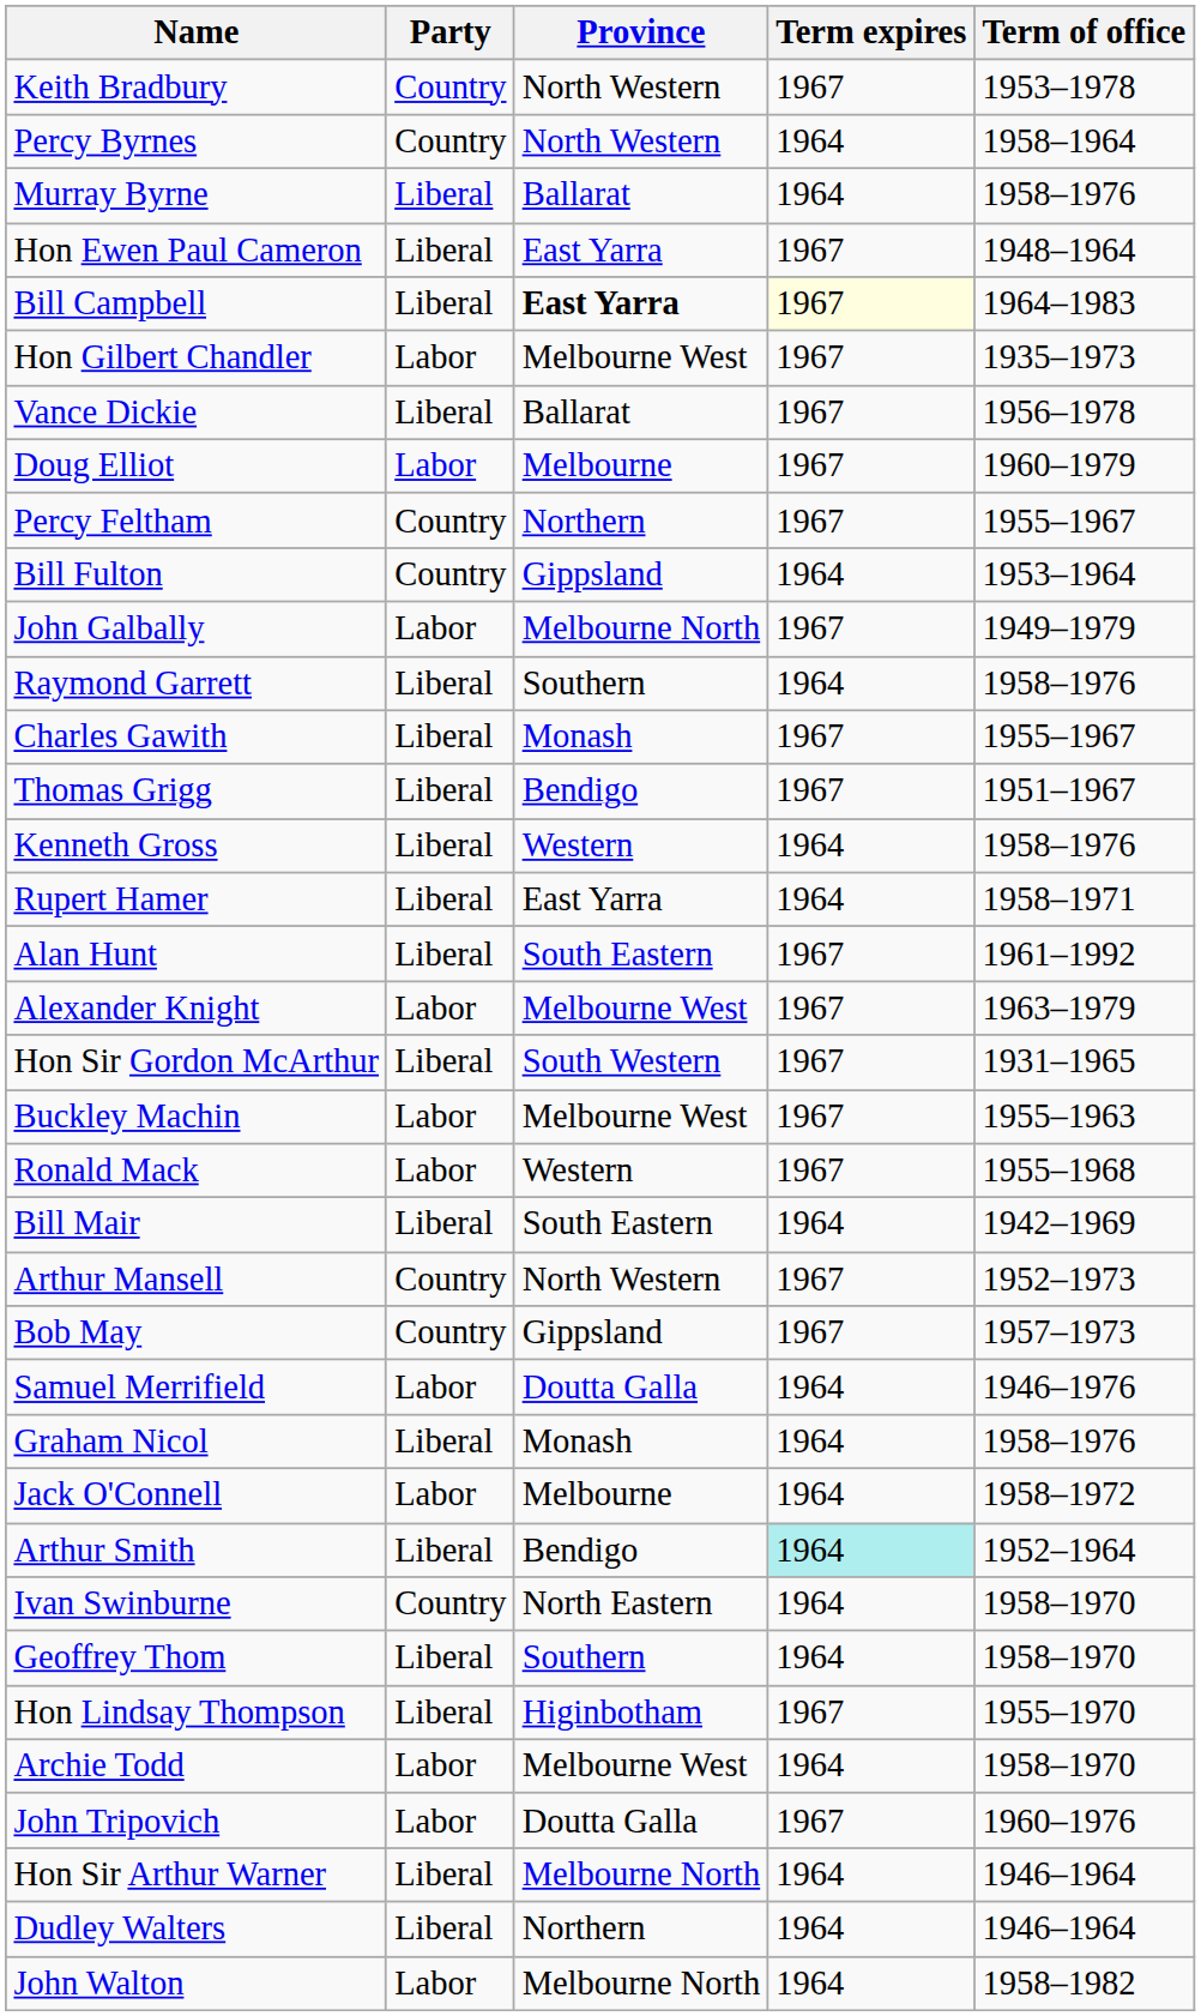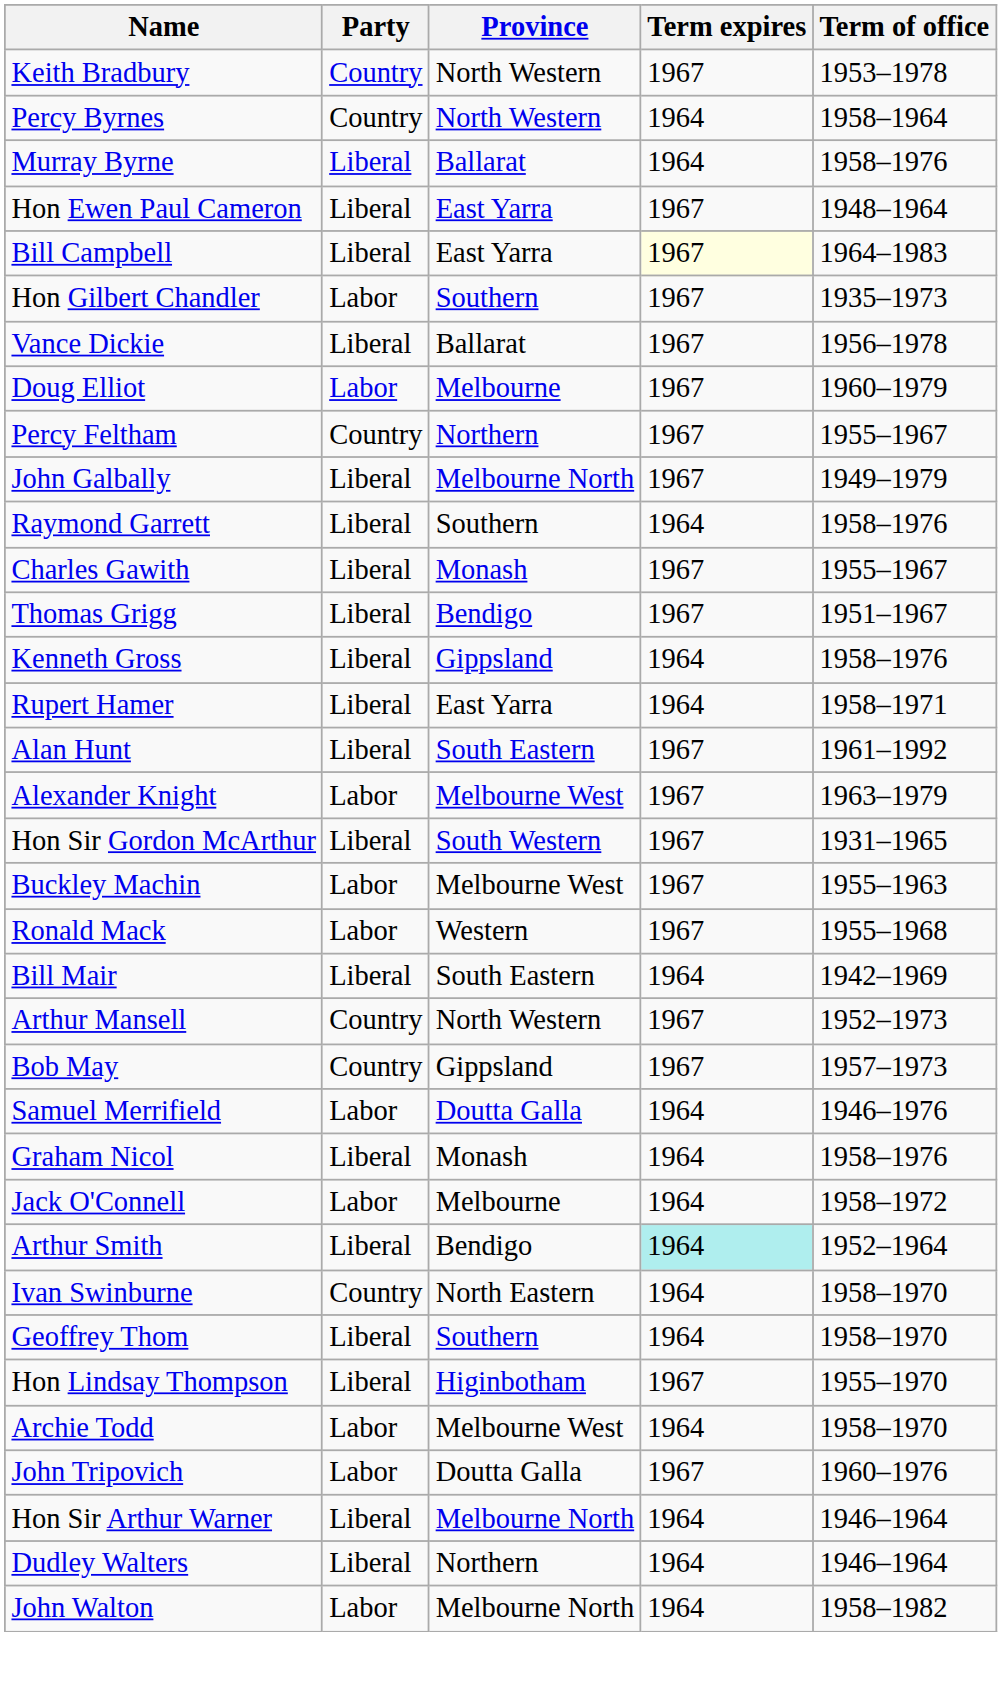 <table class="wikitable sortable">
 <tr>
 <th>Name</th>
 <th>Party</th>
 <th><a href='#'>Province</a></th>
 <th>Term expires</th>
 <th>Term of office</th>
 </tr>
 <tr>
 <td><a href='#'>Keith Bradbury</a></td>
 <td><a href='#'>Country</a></td>
 <td>North Western</td>
 <td>1967</td>
 <td>1953–1978</td>
 </tr>
 <tr>
 <td><a href='#'>Percy Byrnes</a></td>
 <td>Country</td>
 <td><a href='#'>North Western</a></td>
 <td>1964</td>
 <td>1958–1964</td>
 </tr>
 <tr>
 <td><a href='#'>Murray Byrne</a></td>
 <td><a href='#'>Liberal</a></td>
 <td><a href='#'>Ballarat</a></td>
 <td>1964</td>
 <td>1958–1976</td>
 </tr>
 <tr>
 <td>Hon <a href='#'>Ewen Paul Cameron</a></td>
 <td>Liberal</td>
 <td><a href='#'>East Yarra</a></td>
 <td>1967</td>
 <td>1948–1964</td>
 </tr>
 <tr>
 <td><a href='#'>Bill Campbell</a></td>
 <td>Liberal</td>
-<td><strong>East Yarra</strong></td>
+<td>East Yarra</td>
 <td style="background: lightyellow;">1967</td>
 <td>1964–1983</td>
 </tr>
 <tr>
 <td>Hon <a href='#'>Gilbert Chandler</a></td>
 <td>Labor</td>
-<td>Melbourne West</td>
+<td><a href='#'>Southern</a></td>
 <td>1967</td>
 <td>1935–1973</td>
 </tr>
 <tr>
 <td><a href='#'>Vance Dickie</a></td>
 <td>Liberal</td>
 <td>Ballarat</td>
 <td>1967</td>
 <td>1956–1978</td>
 </tr>
 <tr>
 <td><a href='#'>Doug Elliot</a></td>
 <td><a href='#'>Labor</a></td>
 <td><a href='#'>Melbourne</a></td>
 <td>1967</td>
 <td>1960–1979</td>
 </tr>
 <tr>
 <td><a href='#'>Percy Feltham</a></td>
 <td>Country</td>
 <td><a href='#'>Northern</a></td>
 <td>1967</td>
 <td>1955–1967</td>
 </tr>
 <tr>
-<td><a href='#'>Bill Fulton</a></td>
-<td>Country</td>
-<td><a href='#'>Gippsland</a></td>
-<td>1964</td>
-<td>1953–1964</td>
-</tr>
-<tr>
 <td><a href='#'>John Galbally</a></td>
-<td>Labor</td>
+<td>Liberal</td>
 <td><a href='#'>Melbourne North</a></td>
 <td>1967</td>
 <td>1949–1979</td>
 </tr>
 <tr>
 <td><a href='#'>Raymond Garrett</a></td>
 <td>Liberal</td>
 <td>Southern</td>
 <td>1964</td>
 <td>1958–1976</td>
 </tr>
 <tr>
 <td><a href='#'>Charles Gawith</a></td>
 <td>Liberal</td>
 <td><a href='#'>Monash</a></td>
 <td>1967</td>
 <td>1955–1967</td>
 </tr>
 <tr>
 <td><a href='#'>Thomas Grigg</a></td>
 <td>Liberal</td>
 <td><a href='#'>Bendigo</a></td>
 <td>1967</td>
 <td>1951–1967</td>
 </tr>
 <tr>
 <td><a href='#'>Kenneth Gross</a></td>
 <td>Liberal</td>
-<td><a href='#'>Western</a></td>
+<td><a href='#'>Gippsland</a></td>
 <td>1964</td>
 <td>1958–1976</td>
 </tr>
 <tr>
 <td><a href='#'>Rupert Hamer</a></td>
 <td>Liberal</td>
 <td>East Yarra</td>
 <td>1964</td>
 <td>1958–1971</td>
 </tr>
 <tr>
 <td><a href='#'>Alan Hunt</a></td>
 <td>Liberal</td>
 <td><a href='#'>South Eastern</a></td>
 <td>1967</td>
 <td>1961–1992</td>
 </tr>
 <tr>
 <td><a href='#'>Alexander Knight</a></td>
 <td>Labor</td>
 <td><a href='#'>Melbourne West</a></td>
 <td>1967</td>
 <td>1963–1979</td>
 </tr>
 <tr>
 <td>Hon Sir <a href='#'>Gordon McArthur</a></td>
 <td>Liberal</td>
 <td><a href='#'>South Western</a></td>
 <td>1967</td>
 <td>1931–1965</td>
 </tr>
 <tr>
 <td><a href='#'>Buckley Machin</a></td>
 <td>Labor</td>
 <td>Melbourne West</td>
 <td>1967</td>
 <td>1955–1963</td>
 </tr>
 <tr>
 <td><a href='#'>Ronald Mack</a></td>
 <td>Labor</td>
 <td>Western</td>
 <td>1967</td>
 <td>1955–1968</td>
 </tr>
 <tr>
 <td><a href='#'>Bill Mair</a></td>
 <td>Liberal</td>
 <td>South Eastern</td>
 <td>1964</td>
 <td>1942–1969</td>
 </tr>
 <tr>
 <td><a href='#'>Arthur Mansell</a></td>
 <td>Country</td>
 <td>North Western</td>
 <td>1967</td>
 <td>1952–1973</td>
 </tr>
 <tr>
 <td><a href='#'>Bob May</a></td>
 <td>Country</td>
 <td>Gippsland</td>
 <td>1967</td>
 <td>1957–1973</td>
 </tr>
 <tr>
 <td><a href='#'>Samuel Merrifield</a></td>
 <td>Labor</td>
 <td><a href='#'>Doutta Galla</a></td>
 <td>1964</td>
 <td>1946–1976</td>
 </tr>
 <tr>
 <td><a href='#'>Graham Nicol</a></td>
 <td>Liberal</td>
 <td>Monash</td>
 <td>1964</td>
 <td>1958–1976</td>
 </tr>
 <tr>
 <td><a href='#'>Jack O'Connell</a></td>
 <td>Labor</td>
 <td>Melbourne</td>
 <td>1964</td>
 <td>1958–1972</td>
 </tr>
 <tr>
 <td><a href='#'>Arthur Smith</a></td>
 <td>Liberal</td>
 <td>Bendigo</td>
 <td style="background: paleturquoise;">1964</td>
 <td>1952–1964</td>
 </tr>
 <tr>
 <td><a href='#'>Ivan Swinburne</a></td>
 <td>Country</td>
 <td>North Eastern</td>
 <td>1964</td>
 <td>1958–1970</td>
 </tr>
 <tr>
 <td><a href='#'>Geoffrey Thom</a></td>
 <td>Liberal</td>
 <td><a href='#'>Southern</a></td>
 <td>1964</td>
 <td>1958–1970</td>
 </tr>
 <tr>
 <td>Hon <a href='#'>Lindsay Thompson</a></td>
 <td>Liberal</td>
 <td><a href='#'>Higinbotham</a></td>
 <td>1967</td>
 <td>1955–1970</td>
 </tr>
 <tr>
 <td><a href='#'>Archie Todd</a></td>
 <td>Labor</td>
 <td>Melbourne West</td>
 <td>1964</td>
 <td>1958–1970</td>
 </tr>
 <tr>
 <td><a href='#'>John Tripovich</a></td>
 <td>Labor</td>
 <td>Doutta Galla</td>
 <td>1967</td>
 <td>1960–1976</td>
 </tr>
 <tr>
 <td>Hon Sir <a href='#'>Arthur Warner</a></td>
 <td>Liberal</td>
 <td><a href='#'>Melbourne North</a></td>
 <td>1964</td>
 <td>1946–1964</td>
 </tr>
 <tr>
 <td><a href='#'>Dudley Walters</a></td>
 <td>Liberal</td>
 <td>Northern</td>
 <td>1964</td>
 <td>1946–1964</td>
 </tr>
 <tr>
 <td><a href='#'>John Walton</a></td>
 <td>Labor</td>
 <td>Melbourne North</td>
 <td>1964</td>
 <td>1958–1982</td>
 </tr>
 </table>
